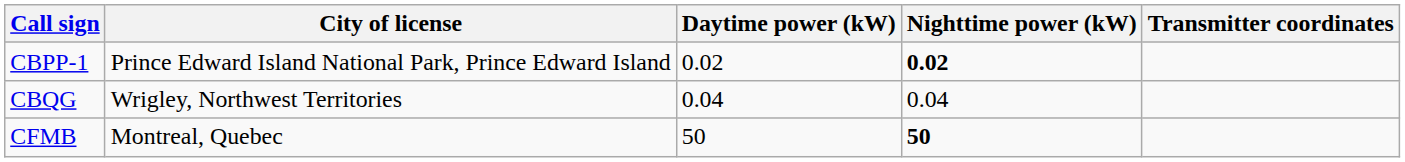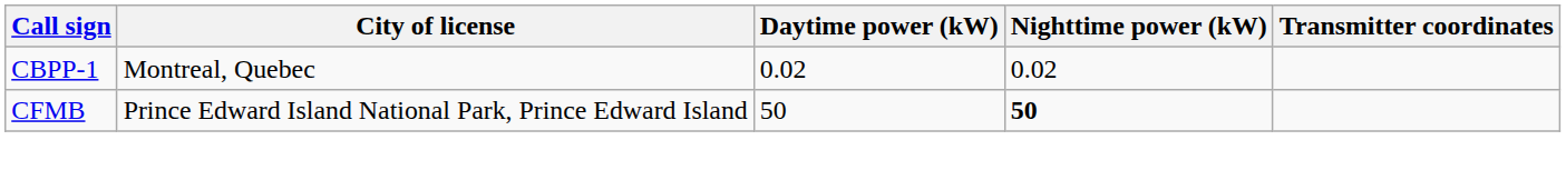 <table class="wikitable sortable">
 <tr>
 <th><a href='#'>Call sign</a></th>
 <th>City of license</th>
 <th>Daytime power (kW)</th>
 <th>Nighttime power (kW)</th>
 <th>Transmitter coordinates</th>
 </tr>
 <tr>
 <td><a href='#'>CBPP-1</a></td>
-<td>Prince Edward Island National Park, Prince Edward Island</td>
+<td>Montreal, Quebec</td>
 <td>0.02</td>
-<td><strong>0.02</strong></td>
-<td></td>
-</tr>
-<tr>
-<td><a href='#'>CBQG</a></td>
-<td>Wrigley, Northwest Territories</td>
-<td>0.04</td>
-<td>0.04</td>
+<td>0.02</td>
 <td></td>
 </tr>
 <tr>
 <td><a href='#'>CFMB</a></td>
-<td>Montreal, Quebec</td>
+<td>Prince Edward Island National Park, Prince Edward Island</td>
 <td>50</td>
 <td><strong>50</strong></td>
 <td></td>
 </tr>
 </table>
